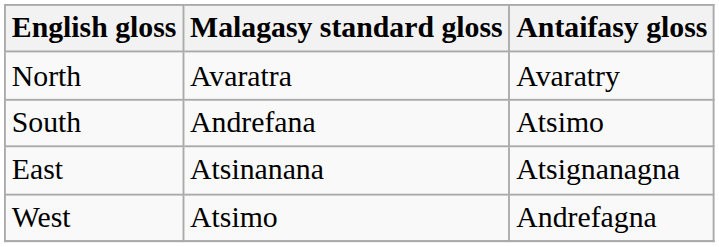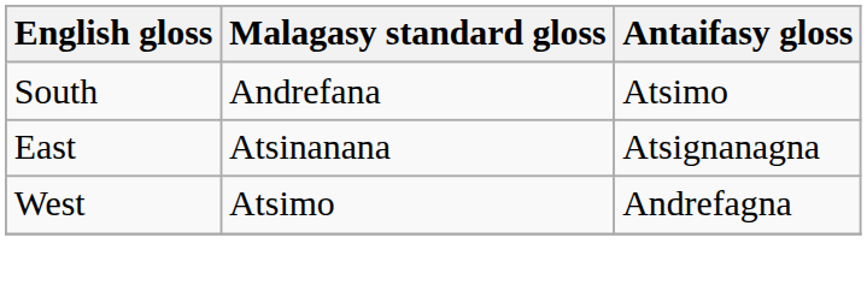 <table class="wikitable sortable">
 <tr>
 <th>English gloss</th>
 <th>Malagasy standard gloss</th>
 <th>Antaifasy gloss</th>
-</tr>
-<tr>
-<td>North</td>
-<td>Avaratra</td>
-<td>Avaratry</td>
 </tr>
 <tr>
 <td>South</td>
 <td>Andrefana</td>
 <td>Atsimo</td>
 </tr>
 <tr>
 <td>East</td>
 <td>Atsinanana</td>
 <td>Atsignanagna</td>
 </tr>
 <tr>
 <td>West</td>
 <td>Atsimo</td>
 <td>Andrefagna</td>
 </tr>
 <tr>
 </tr>
 </table>
